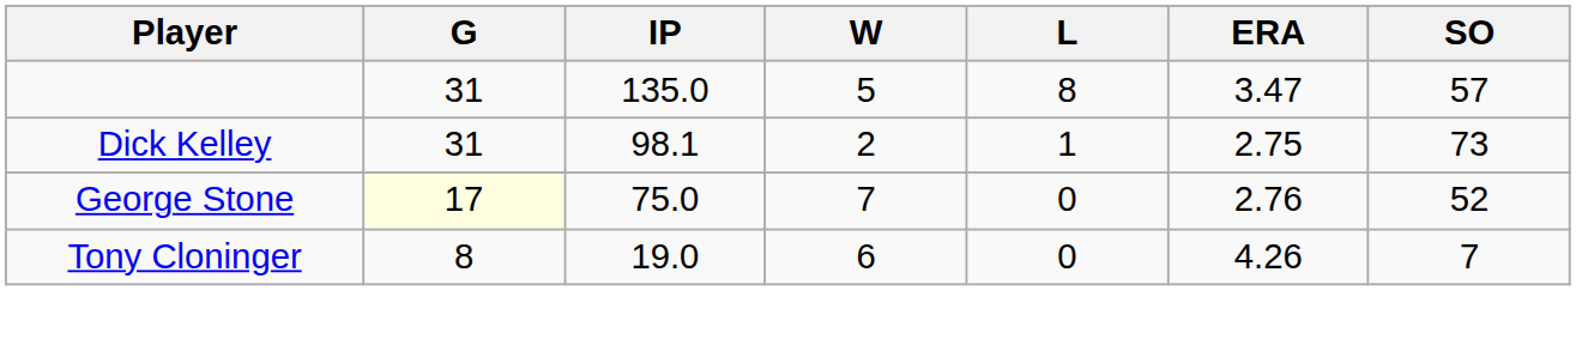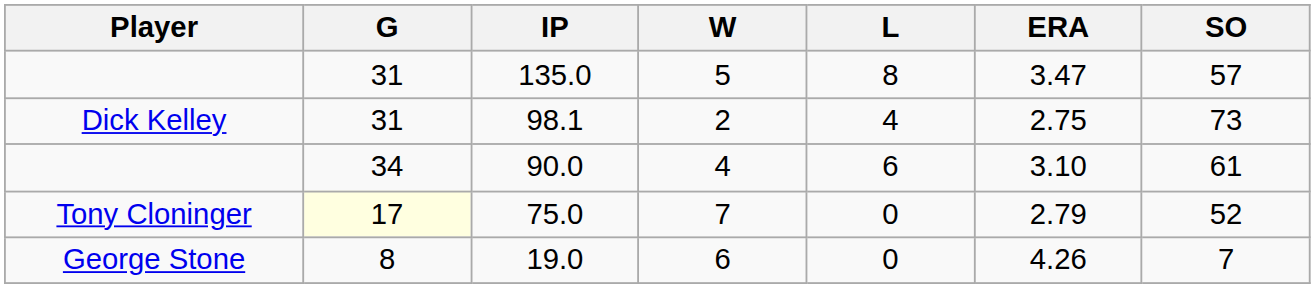 <table class="wikitable sortable">
 <tr>
 <th bgcolor="#DDDDFF" width="16%">Player</th>
 <th bgcolor="#DDDDFF" width="9%">G</th>
 <th bgcolor="#DDDDFF" width="9%">IP</th>
 <th bgcolor="#DDDDFF" width="9%">W</th>
 <th bgcolor="#DDDDFF" width="9%">L</th>
 <th bgcolor="#DDDDFF" width="9%">ERA</th>
 <th bgcolor="#DDDDFF" width="9%">SO</th>
 </tr>
 <tr align="center">
 <td></td>
 <td>31</td>
 <td>135.0</td>
 <td>5</td>
 <td>8</td>
 <td>3.47</td>
 <td>57</td>
 </tr>
 <tr align="center">
 <td><a href='#'>Dick Kelley</a></td>
 <td>31</td>
 <td>98.1</td>
 <td>2</td>
-<td>1</td>
+<td>4</td>
 <td>2.75</td>
 <td>73</td>
 </tr>
+<tr align=center>
+<td></td>
+<td>34</td>
+<td>90.0</td>
+<td>4</td>
+<td>6</td>
+<td>3.10</td>
+<td>61</td>
+</tr>
 <tr align="center">
-<td><a href='#'>George Stone</a></td>
+<td><a href='#'>Tony Cloninger</a></td>
 <td style="background: lightyellow;">17</td>
 <td>75.0</td>
 <td>7</td>
 <td>0</td>
-<td>2.76</td>
+<td>2.79</td>
 <td>52</td>
 </tr>
 <tr align=center>
-<td><a href='#'>Tony Cloninger</a></td>
+<td><a href='#'>George Stone</a></td>
 <td>8</td>
 <td>19.0</td>
 <td>6</td>
 <td>0</td>
 <td>4.26</td>
 <td>7</td>
 </tr>
 </table>
